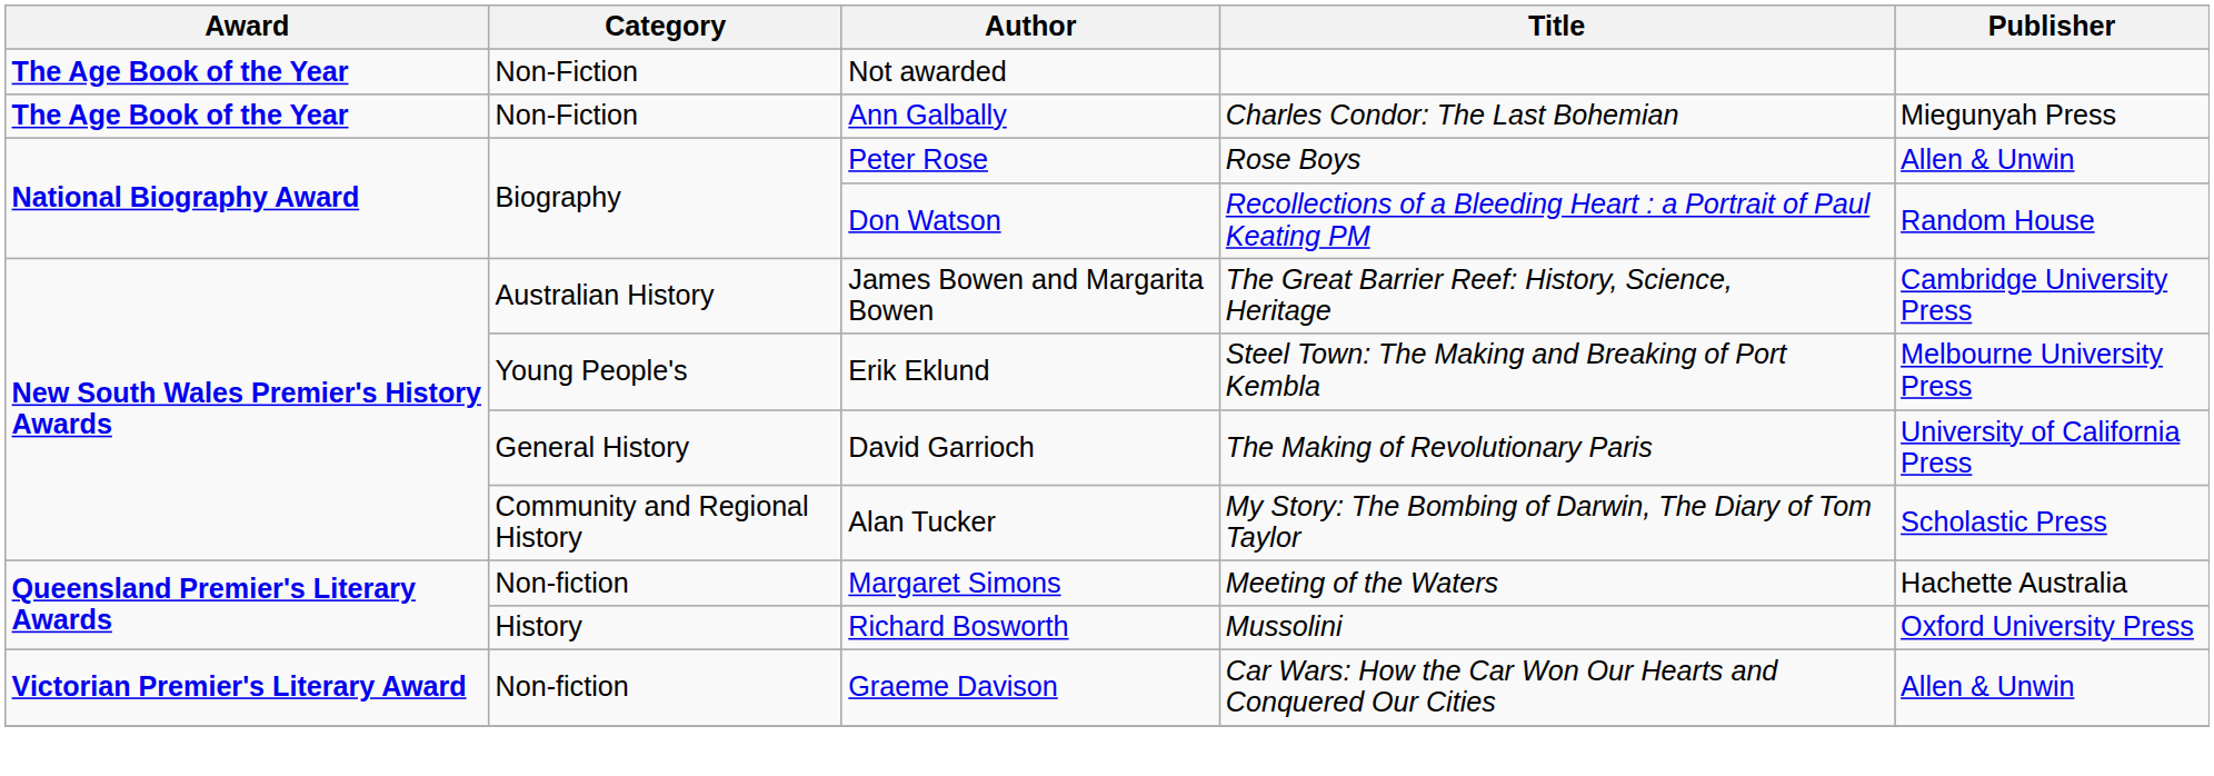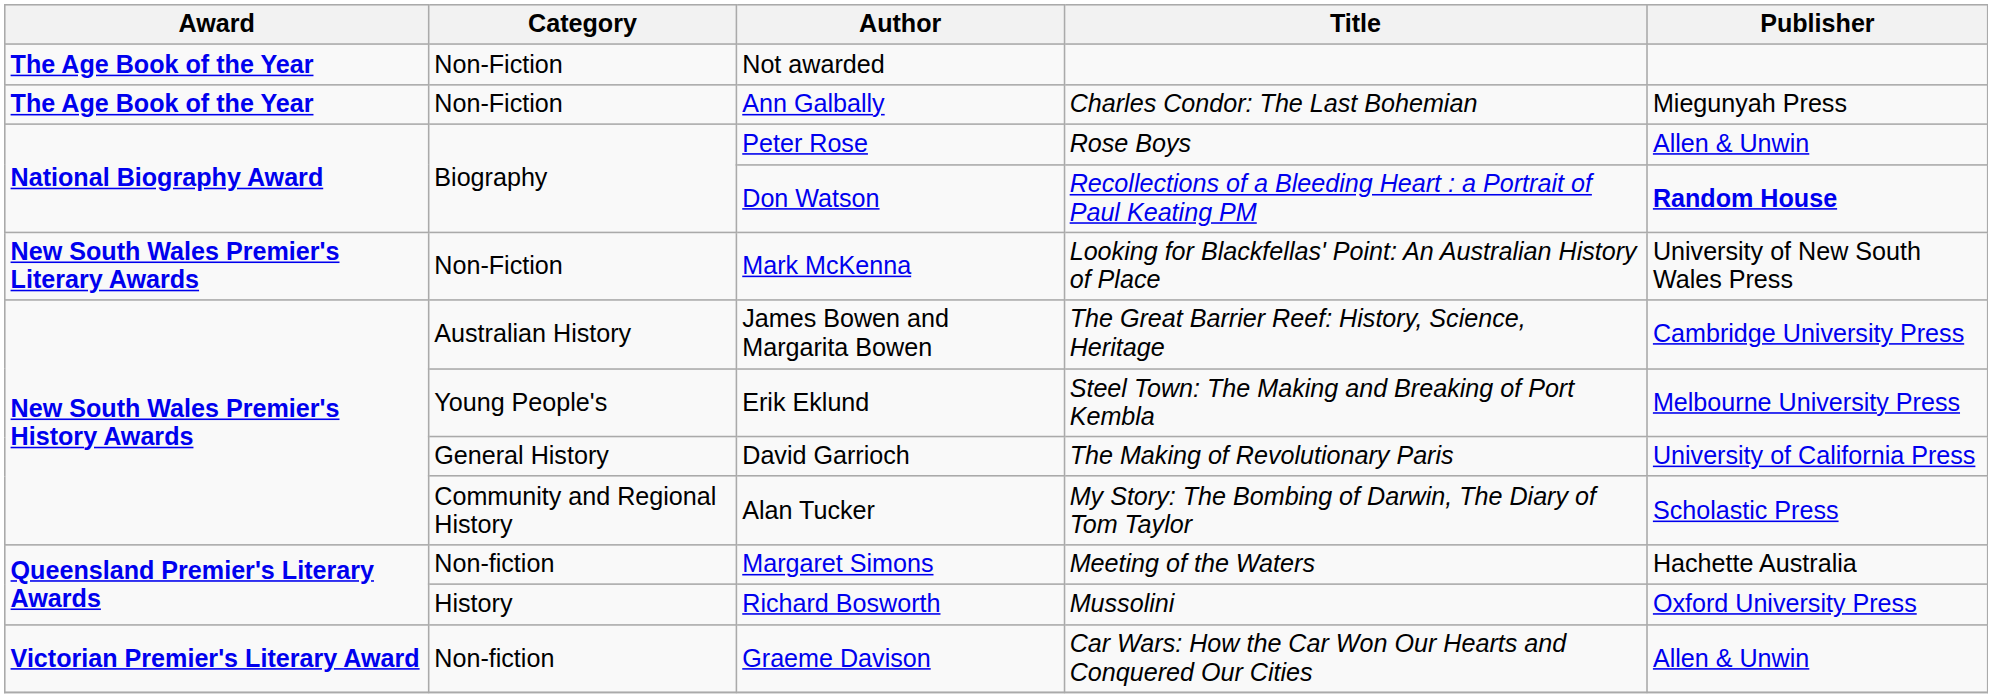 <table class="wikitable" width=100%>
 <tr>
 <th>Award</th>
 <th>Category</th>
 <th>Author</th>
 <th>Title</th>
 <th>Publisher</th>
 </tr>
 <tr>
 <td><strong><a href='#'>The Age Book of the Year</a></strong></td>
 <td>Non-Fiction</td>
 <td>Not awarded</td>
 <td></td>
 </tr>
 <tr>
 <td><strong><a href='#'>The Age Book of the Year</a></strong></td>
 <td>Non-Fiction</td>
 <td><a href='#'>Ann Galbally</a></td>
 <td><em>Charles Condor: The Last Bohemian</em></td>
 <td>Miegunyah Press</td>
 </tr>
 <tr>
 <td rowspan=2><strong><a href='#'>National Biography Award</a></strong></td>
 <td rowspan=2>Biography</td>
 <td><a href='#'>Peter Rose</a></td>
 <td><em>Rose Boys</em></td>
 <td><a href='#'>Allen & Unwin</a></td>
 </tr>
 <tr>
 <td><a href='#'>Don Watson</a></td>
 <td><em><a href='#'>Recollections of a Bleeding Heart : a Portrait of Paul Keating PM</a></em></td>
-<td><a href='#'>Random House</a></td>
+<td><strong><a href='#'>Random House</a></strong></td>
+</tr>
+<tr>
+<td><strong><a href='#'>New South Wales Premier's Literary Awards</a></strong></td>
+<td>Non-Fiction</td>
+<td><a href='#'>Mark McKenna</a></td>
+<td><em>Looking for Blackfellas' Point: An Australian History of Place</em></td>
+<td>University of New South Wales Press</td>
 </tr>
 <tr>
 <td rowspan=4><strong><a href='#'>New South Wales Premier's History Awards</a></strong></td>
 <td>Australian History</td>
 <td>James Bowen and Margarita Bowen</td>
 <td><em>The Great Barrier Reef: History, Science,<br>Heritage</em></td>
 <td><a href='#'>Cambridge University Press</a></td>
 </tr>
 <tr>
 <td>Young People's</td>
 <td>Erik Eklund</td>
 <td><em>Steel Town: The Making and Breaking of Port Kembla</em></td>
 <td><a href='#'>Melbourne University Press</a></td>
 </tr>
 <tr>
 <td>General History</td>
 <td>David Garrioch</td>
 <td><em>The Making of Revolutionary Paris</em></td>
 <td><a href='#'>University of California Press</a></td>
 </tr>
 <tr>
 <td>Community and Regional History</td>
 <td>Alan Tucker</td>
 <td><em>My Story: The Bombing of Darwin, The Diary of Tom Taylor</em></td>
 <td><a href='#'>Scholastic Press</a></td>
 </tr>
 <tr>
 <td rowspan=2><strong><a href='#'>Queensland Premier's Literary Awards</a></strong></td>
 <td>Non-fiction</td>
 <td><a href='#'>Margaret Simons</a></td>
 <td><em>Meeting of the Waters</em></td>
 <td>Hachette Australia</td>
 </tr>
 <tr>
 <td>History</td>
 <td><a href='#'>Richard Bosworth</a></td>
 <td><em>Mussolini</em></td>
 <td><a href='#'>Oxford University Press</a></td>
 </tr>
 <tr>
 <td><strong><a href='#'>Victorian Premier's Literary Award</a></strong></td>
 <td>Non-fiction</td>
 <td><a href='#'>Graeme Davison</a></td>
 <td><em>Car Wars: How the Car Won Our Hearts and Conquered Our Cities </em></td>
 <td><a href='#'>Allen & Unwin</a></td>
 </tr>
 <tr>
 </tr>
 </table>
